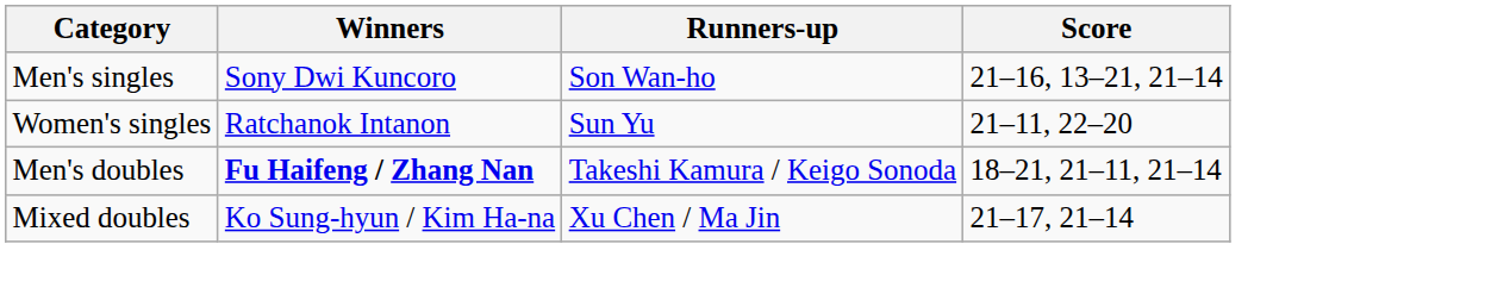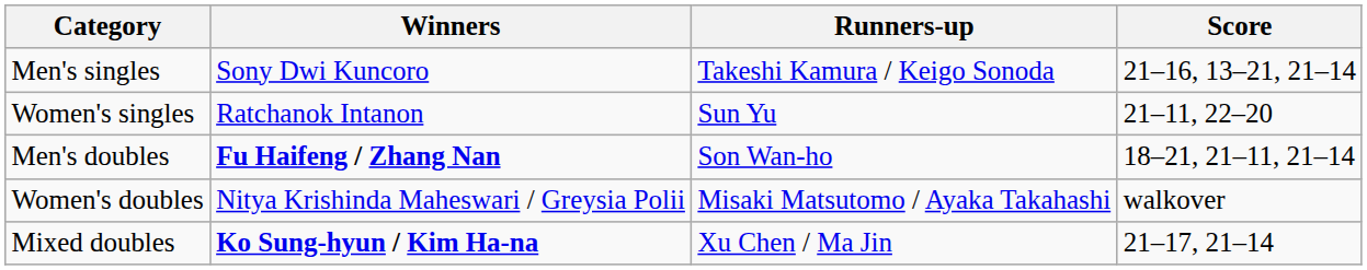 <table class=wikitable style="white-space:nowrap;">
 <tr>
 <th>Category</th>
 <th>Winners</th>
 <th>Runners-up</th>
 <th>Score</th>
 </tr>
 <tr>
 <td>Men's singles</td>
 <td> <a href='#'>Sony Dwi Kuncoro</a></td>
-<td> <a href='#'>Son Wan-ho</a></td>
+<td> <a href='#'>Takeshi Kamura</a> / <a href='#'>Keigo Sonoda</a></td>
 <td>21–16, 13–21, 21–14</td>
 </tr>
 <tr>
 <td>Women's singles</td>
 <td> <a href='#'>Ratchanok Intanon</a></td>
 <td> <a href='#'>Sun Yu</a></td>
 <td>21–11, 22–20</td>
 </tr>
 <tr>
 <td>Men's doubles</td>
 <td><strong> <a href='#'>Fu Haifeng</a> / <a href='#'>Zhang Nan</a></strong></td>
-<td> <a href='#'>Takeshi Kamura</a> / <a href='#'>Keigo Sonoda</a></td>
+<td> <a href='#'>Son Wan-ho</a></td>
 <td>18–21, 21–11, 21–14</td>
 </tr>
 <tr>
+<td>Women's doubles</td>
+<td> <a href='#'>Nitya Krishinda Maheswari</a> / <a href='#'>Greysia Polii</a></td>
+<td> <a href='#'>Misaki Matsutomo</a> / <a href='#'>Ayaka Takahashi</a></td>
+<td>walkover</td>
+</tr>
+<tr>
 <td>Mixed doubles</td>
-<td> <a href='#'>Ko Sung-hyun</a> / <a href='#'>Kim Ha-na</a></td>
+<td><strong> <a href='#'>Ko Sung-hyun</a> / <a href='#'>Kim Ha-na</a></strong></td>
 <td> <a href='#'>Xu Chen</a> / <a href='#'>Ma Jin</a></td>
 <td>21–17, 21–14</td>
 </tr>
 </table>
